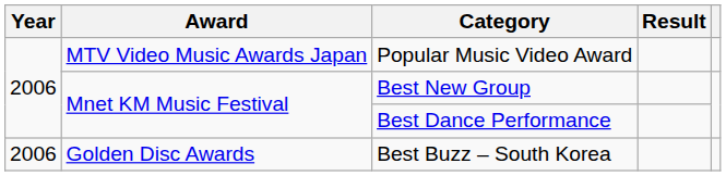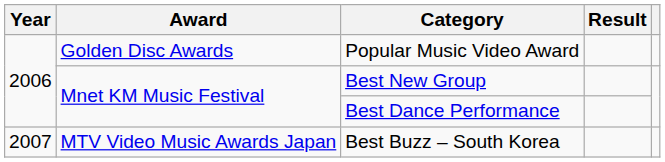 <table class="wikitable plainrowheaders">
 <tr>
 <th>Year</th>
 <th>Award</th>
 <th>Category</th>
 <th>Result</th>
 <th></th>
 </tr>
 <tr>
 <td rowspan="3">2006</td>
-<td><a href='#'>MTV Video Music Awards Japan</a></td>
+<td><a href='#'>Golden Disc Awards</a></td>
 <td>Popular Music Video Award</td>
 <td></td>
 <td style="text-align:center;"></td>
 </tr>
 <tr>
 <td rowspan="2"><a href='#'>Mnet KM Music Festival</a></td>
 <td><a href='#'>Best New Group</a></td>
 <td></td>
 <td rowspan="2" style="text-align:center;"></td>
 </tr>
 <tr>
 <td><a href='#'>Best Dance Performance</a></td>
 <td></td>
 </tr>
 <tr>
-<td>2006</td>
-<td><a href='#'>Golden Disc Awards</a></td>
+<td>2007</td>
+<td><a href='#'>MTV Video Music Awards Japan</a></td>
 <td>Best Buzz – South Korea</td>
 <td></td>
 <td style="text-align:center;"></td>
 </tr>
 </table>
